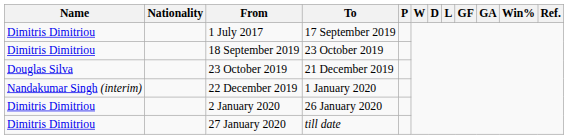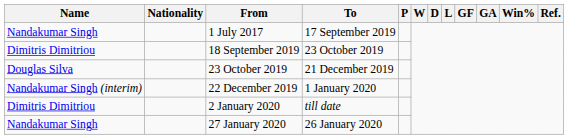 <table class="wikitable style="text-align:center">
 <tr>
 <th>Name</th>
 <th>Nationality</th>
 <th>From</th>
 <th class="unsortable">To</th>
 <th>P</th>
 <th>W</th>
 <th>D</th>
 <th>L</th>
 <th>GF</th>
 <th>GA</th>
 <th>Win%</th>
 <th>Ref.</th>
 </tr>
 <tr>
-<td scope=row style=text-align:left><a href='#'>Dimitris Dimitriou</a></td>
+<td scope=row style=text-align:left><a href='#'>Nandakumar Singh</a></td>
 <td align=left></td>
 <td align=left>1 July 2017</td>
 <td align=left>17 September 2019<br></td>
 <td></td>
 </tr>
 <tr>
 <td scope=row style=text-align:left><a href='#'>Dimitris Dimitriou</a></td>
 <td align=left></td>
 <td align=left>18 September 2019</td>
 <td align=left>23 October 2019<br></td>
 <td></td>
 </tr>
 <tr>
 <td scope=row style=text-align:left><a href='#'>Douglas Silva</a></td>
 <td align=left></td>
 <td align=left>23 October 2019</td>
 <td align=left>21 December 2019<br></td>
 <td></td>
 </tr>
 <tr>
 <td scope=row style=text-align:left><a href='#'>Nandakumar Singh</a> <em>(interim)</em></td>
 <td align=left></td>
 <td align=left>22 December 2019</td>
 <td align=left>1 January 2020<br></td>
 <td></td>
 </tr>
 <tr>
 <td scope=row style=text-align:left><a href='#'>Dimitris Dimitriou</a></td>
 <td align=left></td>
 <td align=left>2 January 2020</td>
+<td align=left><em>till date</em><br></td>
+<td></td>
+</tr>
+<tr>
+<td scope=row style=text-align:left><a href='#'>Nandakumar Singh</a></td>
+<td align=left></td>
+<td align=left>27 January 2020</td>
 <td align=left>26 January 2020<br></td>
 <td></td>
 </tr>
-<tr>
-<td scope=row style=text-align:left><a href='#'>Dimitris Dimitriou</a></td>
-<td align=left></td>
-<td align=left>27 January 2020</td>
-<td align=left><em>till date</em><br></td>
-<td></td>
-</tr>
 </table>
